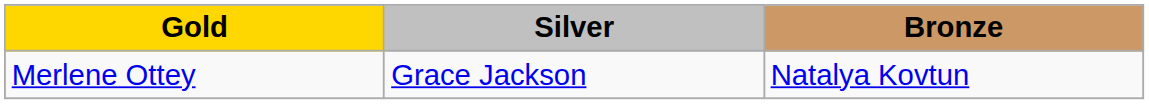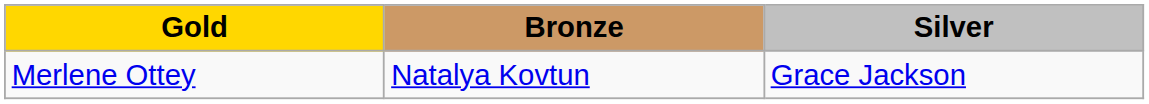 <table class="wikitable" style="text-align:left">
 <tr align="center">
 <td width=200 bgcolor=gold><strong>Gold</strong></td>
+<td width=200 bgcolor=CC9966><strong>Bronze</strong></td>
 <td width=200 bgcolor=silver><strong>Silver</strong></td>
-<td width=200 bgcolor=CC9966><strong>Bronze</strong></td>
 </tr>
 <tr>
 <td><a href='#'>Merlene Ottey</a><br><em></em></td>
+<td><a href='#'>Natalya Kovtun</a><br><em></em></td>
 <td><a href='#'>Grace Jackson</a><br><em></em></td>
-<td><a href='#'>Natalya Kovtun</a><br><em></em></td>
 </tr>
 </table>
